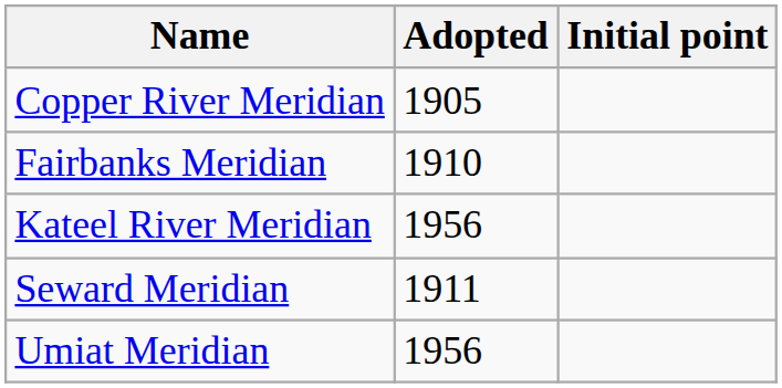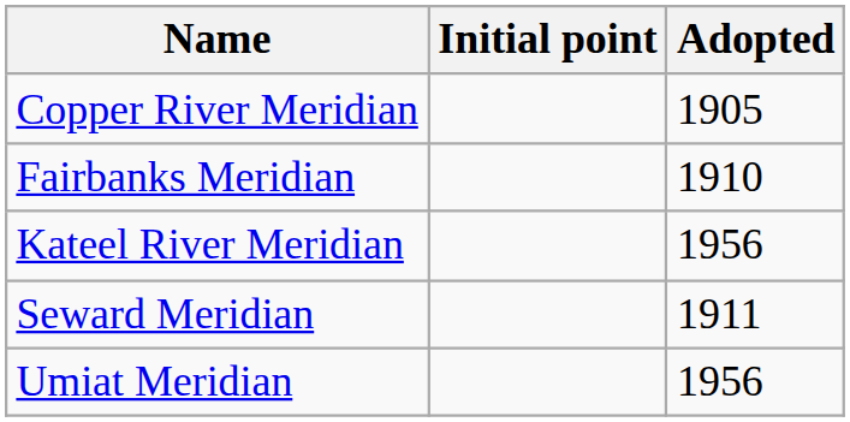 <table class="wikitable sortable">
 <tr>
 <th>Name</th>
+<th class="unsortable">Initial point</th>
 <th>Adopted</th>
-<th class="unsortable">Initial point</th>
 </tr>
 <tr>
 <td><a href='#'>Copper River Meridian</a></td>
+<td></td>
 <td>1905</td>
-<td></td>
 </tr>
 <tr>
 <td><a href='#'>Fairbanks Meridian</a></td>
+<td></td>
 <td>1910</td>
-<td></td>
 </tr>
 <tr>
 <td><a href='#'>Kateel River Meridian</a></td>
+<td></td>
 <td>1956</td>
-<td></td>
 </tr>
 <tr>
 <td><a href='#'>Seward Meridian</a></td>
+<td></td>
 <td>1911</td>
-<td></td>
 </tr>
 <tr>
 <td><a href='#'>Umiat Meridian</a></td>
+<td></td>
 <td>1956</td>
-<td></td>
 </tr>
 </table>
